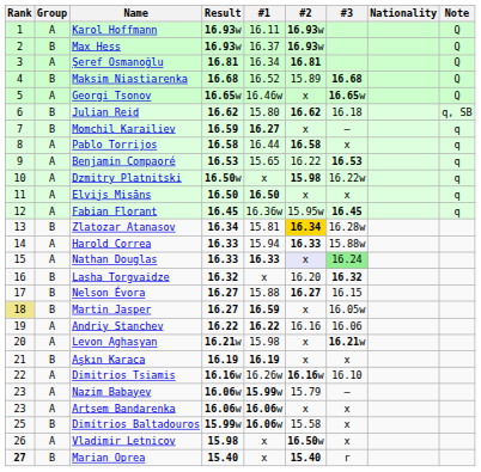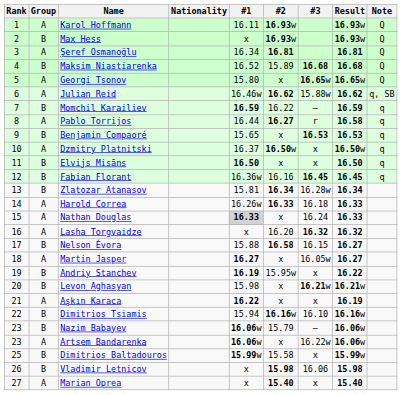 <table class="wikitable sortable" style="text-align:center">
 <tr>
 <th>Rank</th>
 <th>Group</th>
 <th>Name</th>
-<th>Result</th>
+<th>Nationality</th>
 <th>#1</th>
 <th>#2</th>
 <th>#3</th>
-<th>Nationality</th>
+<th>Result</th>
 <th>Note</th>
 </tr>
 <tr bgcolor=ccffcc>
 <td>1</td>
 <td>A</td>
 <td align=left><a href='#'>Karol Hoffmann</a></td>
-<td><strong>16.93</strong>w</td>
+<td align=left></td>
 <td>16.11</td>
 <td><strong>16.93</strong>w</td>
 <td></td>
-<td align=left></td>
+<td><strong>16.93</strong>w</td>
 <td>Q</td>
 </tr>
 <tr bgcolor=ccffcc>
 <td>2</td>
 <td>B</td>
 <td align=left><a href='#'>Max Hess</a></td>
-<td><strong>16.93</strong>w</td>
-<td>16.37</td>
+<td align=left></td>
+<td>x</td>
 <td><strong>16.93</strong>w</td>
 <td></td>
-<td align=left></td>
+<td><strong>16.93</strong>w</td>
 <td>Q</td>
 </tr>
 <tr bgcolor=ccffcc>
 <td>3</td>
 <td>A</td>
 <td align=left><a href='#'>Şeref Osmanoğlu</a></td>
-<td><strong>16.81</strong></td>
+<td align=left></td>
 <td>16.34</td>
 <td><strong>16.81</strong></td>
 <td></td>
-<td align=left></td>
+<td><strong>16.81</strong></td>
 <td>Q</td>
 </tr>
 <tr bgcolor=ccffcc>
 <td>4</td>
 <td>B</td>
 <td align=left><a href='#'>Maksim Niastiarenka</a></td>
-<td><strong>16.68</strong></td>
+<td align=left></td>
 <td>16.52</td>
 <td>15.89</td>
 <td><strong>16.68</strong></td>
-<td align=left></td>
+<td><strong>16.68</strong></td>
 <td>Q</td>
 </tr>
 <tr bgcolor=ccffcc>
 <td>5</td>
 <td>A</td>
 <td align=left><a href='#'>Georgi Tsonov</a></td>
-<td><strong>16.65</strong>w</td>
-<td>16.46w</td>
+<td align=left></td>
+<td>15.80</td>
 <td>x</td>
 <td><strong>16.65</strong>w</td>
-<td align=left></td>
+<td><strong>16.65</strong>w</td>
 <td>Q</td>
 </tr>
 <tr bgcolor=ddffdd>
 <td>6</td>
-<td>B</td>
+<td>A</td>
 <td align=left><a href='#'>Julian Reid</a></td>
+<td align=left></td>
+<td>16.46w</td>
 <td><strong>16.62</strong></td>
-<td>15.80</td>
+<td>15.88w</td>
 <td><strong>16.62</strong></td>
-<td>16.18</td>
-<td align=left></td>
 <td>q, SB</td>
 </tr>
 <tr bgcolor=ddffdd>
 <td>7</td>
 <td>B</td>
 <td align=left><a href='#'>Momchil Karailiev</a></td>
+<td align=left></td>
 <td><strong>16.59</strong></td>
-<td><strong>16.27</strong></td>
-<td>x</td>
+<td>16.22</td>
 <td>–</td>
-<td align=left></td>
+<td><strong>16.59</strong></td>
 <td>q</td>
 </tr>
 <tr bgcolor=ddffdd>
 <td>8</td>
 <td>A</td>
 <td align=left><a href='#'>Pablo Torrijos</a></td>
+<td align=left></td>
+<td>16.44</td>
+<td><strong>16.27</strong></td>
+<td>r</td>
 <td><strong>16.58</strong></td>
-<td>16.44</td>
-<td><strong>16.58</strong></td>
-<td>x</td>
-<td align=left></td>
 <td>q</td>
 </tr>
 <tr bgcolor=ddffdd>
 <td>9</td>
-<td>A</td>
+<td>B</td>
 <td align=left><a href='#'>Benjamin Compaoré</a></td>
+<td align=left></td>
+<td>15.65</td>
+<td>x</td>
 <td><strong>16.53</strong></td>
-<td>15.65</td>
-<td>16.22</td>
 <td><strong>16.53</strong></td>
-<td align=left></td>
 <td>q</td>
 </tr>
 <tr bgcolor=ddffdd>
 <td>10</td>
 <td>A</td>
 <td align=left><a href='#'>Dzmitry Platnitski</a></td>
+<td align=left></td>
+<td>16.37</td>
 <td><strong>16.50</strong>w</td>
 <td>x</td>
-<td><strong>15.98</strong></td>
-<td>16.22w</td>
-<td align=left></td>
+<td><strong>16.50</strong>w</td>
 <td>q</td>
 </tr>
 <tr bgcolor=ddffdd>
 <td>11</td>
-<td>A</td>
+<td>B</td>
 <td align=left><a href='#'>Elvijs Misāns</a></td>
-<td><strong>16.50</strong></td>
+<td align=left></td>
 <td><strong>16.50</strong></td>
 <td>x</td>
 <td>x</td>
-<td align=left></td>
+<td><strong>16.50</strong></td>
 <td>q</td>
 </tr>
 <tr bgcolor=ddffdd>
 <td>12</td>
-<td>A</td>
+<td>B</td>
 <td align=left><a href='#'>Fabian Florant</a></td>
+<td align=left></td>
+<td>16.36w</td>
+<td>16.16</td>
 <td><strong>16.45</strong></td>
-<td>16.36w</td>
-<td>15.95w</td>
 <td><strong>16.45</strong></td>
-<td align=left></td>
 <td>q</td>
 </tr>
 <tr>
 <td>13</td>
 <td>B</td>
 <td align=left><a href='#'>Zlatozar Atanasov</a></td>
+<td align=left></td>
+<td>15.81</td>
 <td><strong>16.34</strong></td>
-<td>15.81</td>
-<td style="background: gold;"><strong>16.34</strong></td>
 <td>16.28w</td>
-<td align=left></td>
+<td><strong>16.34</strong></td>
 <td></td>
 </tr>
 <tr>
 <td>14</td>
 <td>A</td>
 <td align=left><a href='#'>Harold Correa</a></td>
+<td align=left></td>
+<td>16.26w</td>
 <td><strong>16.33</strong></td>
-<td>15.94</td>
+<td>16.18</td>
 <td><strong>16.33</strong></td>
-<td>15.88w</td>
-<td align=left></td>
 <td></td>
 </tr>
 <tr>
 <td>15</td>
 <td>A</td>
 <td align=left><a href='#'>Nathan Douglas</a></td>
+<td align=left></td>
+<td style="background: lightgrey;"><strong>16.33</strong></td>
+<td>x</td>
+<td>16.24</td>
 <td><strong>16.33</strong></td>
-<td><strong>16.33</strong></td>
-<td style="background: lavender;">x</td>
-<td style="background: lightgreen;">16.24</td>
-<td align=left></td>
 <td></td>
 </tr>
 <tr>
 <td>16</td>
-<td>B</td>
+<td>A</td>
 <td align=left><a href='#'>Lasha Torgvaidze</a></td>
-<td><strong>16.32</strong></td>
+<td align=left></td>
 <td>x</td>
 <td>16.20</td>
 <td><strong>16.32</strong></td>
-<td align=left></td>
+<td><strong>16.32</strong></td>
 <td></td>
 </tr>
 <tr>
 <td>17</td>
 <td>B</td>
 <td align=left><a href='#'>Nelson Évora</a></td>
+<td align=left></td>
+<td>15.88</td>
+<td><strong>16.58</strong></td>
+<td>16.15</td>
 <td><strong>16.27</strong></td>
-<td>15.88</td>
-<td><strong>16.27</strong></td>
-<td>16.15</td>
-<td align=left></td>
 <td></td>
 </tr>
 <tr>
-<td style="background: khaki;">18</td>
-<td>B</td>
+<td>18</td>
+<td>A</td>
 <td align=left><a href='#'>Martin Jasper</a></td>
+<td align=left></td>
 <td><strong>16.27</strong></td>
-<td><strong>16.59</strong></td>
 <td>x</td>
 <td>16.05w</td>
-<td align=left></td>
+<td><strong>16.27</strong></td>
 <td></td>
 </tr>
 <tr>
 <td>19</td>
-<td>A</td>
+<td>B</td>
 <td align=left><a href='#'>Andriy Stanchev</a></td>
+<td align=left></td>
+<td><strong>16.19</strong></td>
+<td>15.95w</td>
+<td>x</td>
 <td><strong>16.22</strong></td>
-<td><strong>16.22</strong></td>
-<td>16.16</td>
-<td>16.06</td>
-<td align=left></td>
 <td></td>
 </tr>
 <tr>
 <td>20</td>
-<td>A</td>
+<td>B</td>
 <td align=left><a href='#'>Levon Aghasyan</a></td>
-<td><strong>16.21</strong>w</td>
+<td align=left></td>
 <td>15.98</td>
 <td>x</td>
 <td><strong>16.21</strong>w</td>
-<td align=left></td>
+<td><strong>16.21</strong>w</td>
 <td></td>
 </tr>
 <tr>
 <td>21</td>
-<td>B</td>
+<td>A</td>
 <td align=left><a href='#'>Aşkın Karaca</a></td>
-<td><strong>16.19</strong></td>
-<td><strong>16.19</strong></td>
+<td align=left></td>
+<td><strong>16.22</strong></td>
 <td>x</td>
 <td>x</td>
-<td align=left></td>
+<td><strong>16.19</strong></td>
 <td></td>
 </tr>
 <tr>
 <td>22</td>
-<td>A</td>
+<td>B</td>
 <td align=left><a href='#'>Dimitrios Tsiamis</a></td>
-<td><strong>16.16</strong>w</td>
-<td>16.26w</td>
+<td align=left></td>
+<td>15.94</td>
 <td><strong>16.16</strong>w</td>
 <td>16.10</td>
-<td align=left></td>
+<td><strong>16.16</strong>w</td>
 <td></td>
 </tr>
 <tr>
 <td>23</td>
-<td>A</td>
+<td>B</td>
 <td align=left><a href='#'>Nazim Babayev</a></td>
+<td align=left></td>
 <td><strong>16.06</strong>w</td>
-<td><strong>15.99</strong>w</td>
 <td>15.79</td>
 <td>–</td>
-<td align=left></td>
+<td><strong>16.06</strong>w</td>
 <td></td>
 </tr>
 <tr>
 <td>23</td>
 <td>A</td>
 <td align=left><a href='#'>Artsem Bandarenka</a></td>
-<td><strong>16.06</strong>w</td>
+<td align=left></td>
 <td><strong>16.06</strong>w</td>
 <td>x</td>
-<td>x</td>
-<td align=left></td>
+<td>16.22w</td>
+<td><strong>16.06</strong>w</td>
 <td></td>
 </tr>
 <tr>
 <td>25</td>
 <td>B</td>
 <td align=left><a href='#'>Dimítrios Baltadouros</a></td>
+<td align=left></td>
 <td><strong>15.99</strong>w</td>
-<td><strong>16.06</strong>w</td>
 <td>15.58</td>
 <td>x</td>
-<td align=left></td>
+<td><strong>15.99</strong>w</td>
 <td></td>
 </tr>
 <tr>
 <td>26</td>
-<td>A</td>
+<td>B</td>
 <td align=left><a href='#'>Vladimir Letnicov</a></td>
+<td align=left></td>
+<td>x</td>
 <td><strong>15.98</strong></td>
-<td>x</td>
-<td><strong>16.50</strong>w</td>
-<td>x</td>
-<td align=left></td>
+<td>16.06</td>
+<td><strong>15.98</strong></td>
 <td></td>
 </tr>
 <tr>
-<td><strong>27</strong></td>
-<td>B</td>
+<td>27</td>
+<td>A</td>
 <td align=left><a href='#'>Marian Oprea</a></td>
+<td align=left></td>
+<td>x</td>
 <td><strong>15.40</strong></td>
 <td>x</td>
 <td><strong>15.40</strong></td>
-<td>r</td>
-<td align=left></td>
 <td></td>
 </tr>
 </table>
